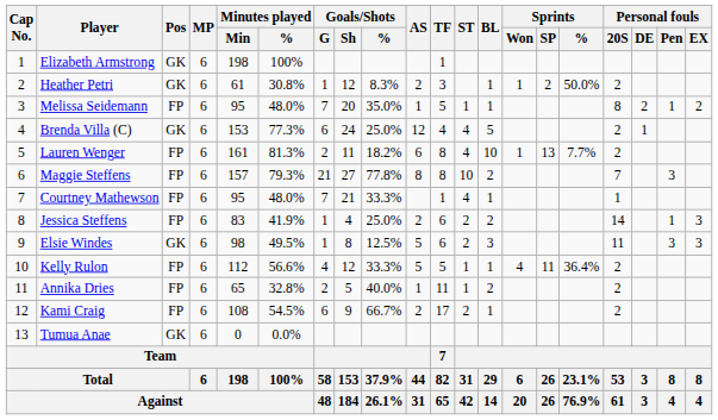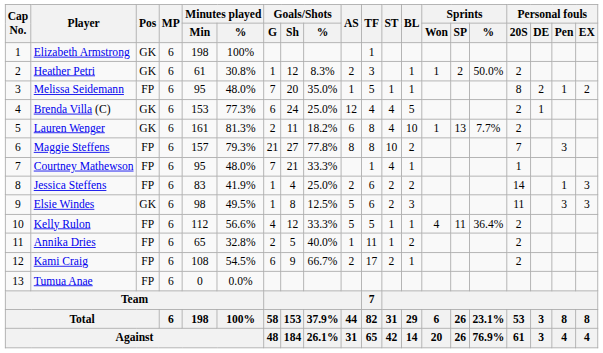 <table class="wikitable sortable" style="text-align: center; font-size: 85%; margin-left: 1em;">
 <tr>
 <th rowspan="2">Cap<br>No.</th>
 <th rowspan="2">Player</th>
 <th rowspan="2">Pos</th>
 <th rowspan="2">MP</th>
 <th colspan="2">Minutes played</th>
 <th colspan="3">Goals/Shots</th>
 <th rowspan="2">AS</th>
 <th rowspan="2">TF</th>
 <th rowspan="2">ST</th>
 <th rowspan="2">BL</th>
 <th colspan="3">Sprints</th>
 <th colspan="4">Personal fouls</th>
 </tr>
 <tr>
 <th>Min</th>
 <th>%</th>
 <th>G</th>
 <th>Sh</th>
 <th>%</th>
 <th>Won</th>
 <th>SP</th>
 <th>%</th>
 <th>20S</th>
 <th>DE</th>
 <th>Pen</th>
 <th>EX</th>
 </tr>
 <tr>
 <td>1</td>
 <td style="text-align: left;" data-sort-value="Armstrong, Elizabeth"><a href='#'>Elizabeth Armstrong</a></td>
 <td>GK</td>
 <td>6</td>
 <td>198</td>
 <td>100%</td>
 <td></td>
 <td></td>
 <td></td>
 <td></td>
 <td>1</td>
 <td></td>
 <td></td>
 <td></td>
 <td></td>
 <td></td>
 <td></td>
 <td></td>
 <td></td>
 <td></td>
 </tr>
 <tr>
 <td>2</td>
 <td style="text-align: left;" data-sort-value="Petri, Heather"><a href='#'>Heather Petri</a></td>
 <td>GK</td>
 <td>6</td>
 <td>61</td>
 <td>30.8%</td>
 <td>1</td>
 <td>12</td>
 <td>8.3%</td>
 <td>2</td>
 <td>3</td>
 <td></td>
 <td>1</td>
 <td>1</td>
 <td>2</td>
 <td>50.0%</td>
 <td>2</td>
 <td></td>
 <td></td>
 <td></td>
 </tr>
 <tr>
 <td>3</td>
 <td style="text-align: left;" data-sort-value="Seidemann, Melissa"><a href='#'>Melissa Seidemann</a></td>
 <td>FP</td>
 <td>6</td>
 <td>95</td>
 <td>48.0%</td>
 <td>7</td>
 <td>20</td>
 <td>35.0%</td>
 <td>1</td>
 <td>5</td>
 <td>1</td>
 <td>1</td>
 <td></td>
 <td></td>
 <td></td>
 <td>8</td>
 <td>2</td>
 <td>1</td>
 <td>2</td>
 </tr>
 <tr>
 <td>4</td>
 <td style="text-align: left;" data-sort-value="Villa, Brenda"><a href='#'>Brenda Villa</a> (C)</td>
 <td>GK</td>
 <td>6</td>
 <td>153</td>
 <td>77.3%</td>
 <td>6</td>
 <td>24</td>
 <td>25.0%</td>
 <td>12</td>
 <td>4</td>
 <td>4</td>
 <td>5</td>
 <td></td>
 <td></td>
 <td></td>
 <td>2</td>
 <td>1</td>
 <td></td>
 <td></td>
 </tr>
 <tr>
 <td>5</td>
 <td style="text-align: left;" data-sort-value="Wenger, Lauren"><a href='#'>Lauren Wenger</a></td>
-<td>FP</td>
+<td>GK</td>
 <td>6</td>
 <td>161</td>
 <td>81.3%</td>
 <td>2</td>
 <td>11</td>
 <td>18.2%</td>
 <td>6</td>
 <td>8</td>
 <td>4</td>
 <td>10</td>
 <td>1</td>
 <td>13</td>
 <td>7.7%</td>
 <td>2</td>
 <td></td>
 <td></td>
 <td></td>
 </tr>
 <tr>
 <td>6</td>
 <td style="text-align: left;" data-sort-value="Steffens, Maggie"><a href='#'>Maggie Steffens</a></td>
 <td>FP</td>
 <td>6</td>
 <td>157</td>
 <td>79.3%</td>
 <td>21</td>
 <td>27</td>
 <td>77.8%</td>
 <td>8</td>
 <td>8</td>
 <td>10</td>
 <td>2</td>
 <td></td>
 <td></td>
 <td></td>
 <td>7</td>
 <td></td>
 <td>3</td>
 <td></td>
 </tr>
 <tr>
 <td>7</td>
 <td style="text-align: left;" data-sort-value="Mathewson, Courtney"><a href='#'>Courtney Mathewson</a></td>
 <td>FP</td>
 <td>6</td>
 <td>95</td>
 <td>48.0%</td>
 <td>7</td>
 <td>21</td>
 <td>33.3%</td>
 <td></td>
 <td>1</td>
 <td>4</td>
 <td>1</td>
 <td></td>
 <td></td>
 <td></td>
 <td>1</td>
 <td></td>
 <td></td>
 <td></td>
 </tr>
 <tr>
 <td>8</td>
 <td style="text-align: left;" data-sort-value="Steffens, Jessica"><a href='#'>Jessica Steffens</a></td>
 <td>FP</td>
 <td>6</td>
 <td>83</td>
 <td>41.9%</td>
 <td>1</td>
 <td>4</td>
 <td>25.0%</td>
 <td>2</td>
 <td>6</td>
 <td>2</td>
 <td>2</td>
 <td></td>
 <td></td>
 <td></td>
 <td>14</td>
 <td></td>
 <td>1</td>
 <td>3</td>
 </tr>
 <tr>
 <td>9</td>
 <td style="text-align: left;" data-sort-value="Windes, Elsie"><a href='#'>Elsie Windes</a></td>
 <td>GK</td>
 <td>6</td>
 <td>98</td>
 <td>49.5%</td>
 <td>1</td>
 <td>8</td>
 <td>12.5%</td>
 <td>5</td>
 <td>6</td>
 <td>2</td>
 <td>3</td>
 <td></td>
 <td></td>
 <td></td>
 <td>11</td>
 <td></td>
 <td>3</td>
 <td>3</td>
 </tr>
 <tr>
 <td>10</td>
 <td style="text-align: left;" data-sort-value="Rulon, Kelly"><a href='#'>Kelly Rulon</a></td>
 <td>FP</td>
 <td>6</td>
 <td>112</td>
 <td>56.6%</td>
 <td>4</td>
 <td>12</td>
 <td>33.3%</td>
 <td>5</td>
 <td>5</td>
 <td>1</td>
 <td>1</td>
 <td>4</td>
 <td>11</td>
 <td>36.4%</td>
 <td>2</td>
 <td></td>
 <td></td>
 <td></td>
 </tr>
 <tr>
 <td>11</td>
 <td style="text-align: left;" data-sort-value="Dries, Annika"><a href='#'>Annika Dries</a></td>
 <td>FP</td>
 <td>6</td>
 <td>65</td>
 <td>32.8%</td>
 <td>2</td>
 <td>5</td>
 <td>40.0%</td>
 <td>1</td>
 <td>11</td>
 <td>1</td>
 <td>2</td>
 <td></td>
 <td></td>
 <td></td>
 <td>2</td>
 <td></td>
 <td></td>
 <td></td>
 </tr>
 <tr>
 <td>12</td>
 <td style="text-align: left;" data-sort-value="Craig, Kami"><a href='#'>Kami Craig</a></td>
 <td>FP</td>
 <td>6</td>
 <td>108</td>
 <td>54.5%</td>
 <td>6</td>
 <td>9</td>
 <td>66.7%</td>
 <td>2</td>
 <td>17</td>
 <td>2</td>
 <td>1</td>
 <td></td>
 <td></td>
 <td></td>
 <td>2</td>
 <td></td>
 <td></td>
 <td></td>
 </tr>
 <tr>
 <td>13</td>
 <td style="text-align: left;" data-sort-value="Anae, Tumua"><a href='#'>Tumua Anae</a></td>
-<td>GK</td>
+<td>FP</td>
 <td>6</td>
 <td>0</td>
 <td>0.0%</td>
 <td></td>
 <td></td>
 <td></td>
 <td></td>
 <td></td>
 <td></td>
 <td></td>
 <td></td>
 <td></td>
 <td></td>
 <td></td>
 <td></td>
 <td></td>
 <td></td>
 </tr>
 <tr>
 <th colspan="6">Team</th>
 <th colspan="4"></th>
 <th>7</th>
 <th colspan="9"></th>
 </tr>
 <tr>
 <th colspan="3">Total</th>
 <th>6</th>
 <th>198</th>
 <th>100%</th>
 <th>58</th>
 <th>153</th>
 <th>37.9%</th>
 <th>44</th>
 <th>82</th>
 <th>31</th>
 <th>29</th>
 <th>6</th>
 <th>26</th>
 <th>23.1%</th>
 <th>53</th>
 <th>3</th>
 <th>8</th>
 <th>8</th>
 </tr>
 <tr>
 <th colspan="6">Against</th>
 <th>48</th>
 <th>184</th>
 <th>26.1%</th>
 <th>31</th>
 <th>65</th>
 <th>42</th>
 <th>14</th>
 <th>20</th>
 <th>26</th>
 <th>76.9%</th>
 <th>61</th>
 <th>3</th>
 <th>4</th>
 <th>4</th>
 </tr>
 </table>
